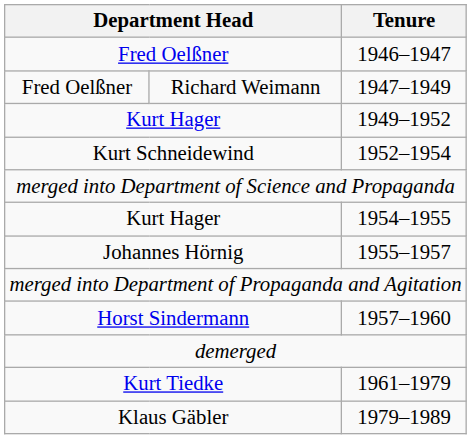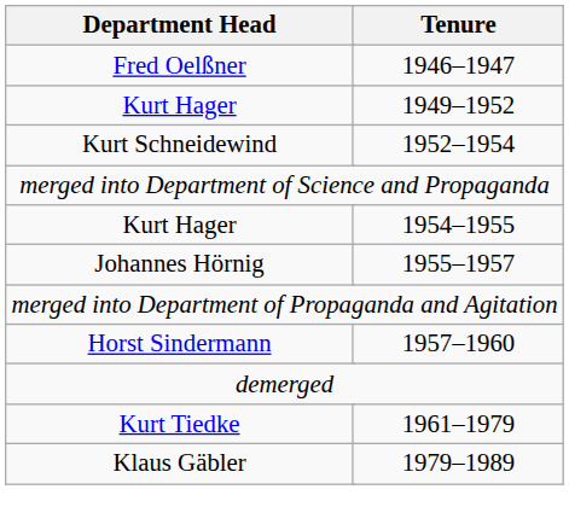 <table class="wikitable" style="text-align: center;">
 <tr>
 <th colspan="2">Department Head</th>
 <th>Tenure</th>
 </tr>
 <tr>
 <td colspan="2"><a href='#'>Fred Oelßner</a></td>
 <td>1946–1947</td>
-</tr>
-<tr>
-<td>Fred Oelßner</td>
-<td>Richard Weimann</td>
-<td>1947–1949</td>
 </tr>
 <tr>
 <td colspan="2"><a href='#'>Kurt Hager</a></td>
 <td>1949–1952</td>
 </tr>
 <tr>
 <td colspan="2">Kurt Schneidewind</td>
 <td>1952–1954</td>
 </tr>
 <tr>
 <td colspan="3"><em>merged into Department of Science and Propaganda</em></td>
 </tr>
 <tr>
 <td colspan="2">Kurt Hager</td>
 <td>1954–1955</td>
 </tr>
 <tr>
 <td colspan="2">Johannes Hörnig</td>
 <td>1955–1957</td>
 </tr>
 <tr>
 <td colspan="3"><em>merged into Department of Propaganda and Agitation</em></td>
 </tr>
 <tr>
 <td colspan="2"><a href='#'>Horst Sindermann</a></td>
 <td>1957–1960</td>
 </tr>
 <tr>
 <td colspan="3"><em>demerged</em></td>
 </tr>
 <tr>
 <td colspan="2"><a href='#'>Kurt Tiedke</a></td>
 <td>1961–1979</td>
 </tr>
 <tr>
 <td colspan="2">Klaus Gäbler</td>
 <td>1979–1989</td>
 </tr>
 </table>
